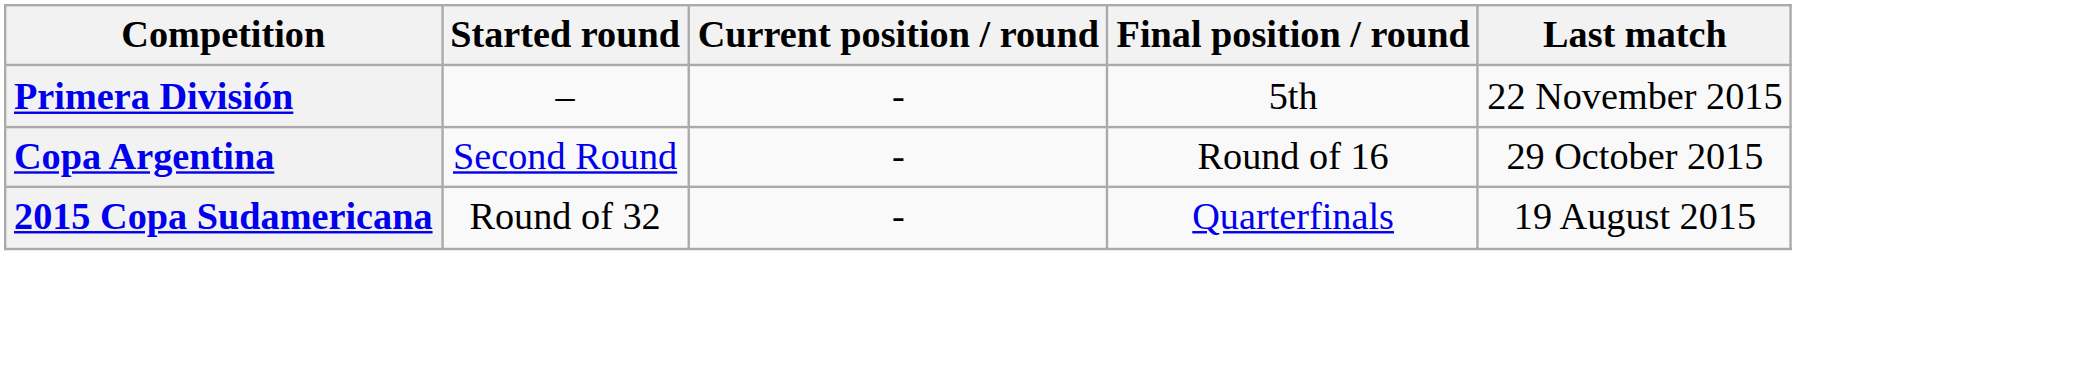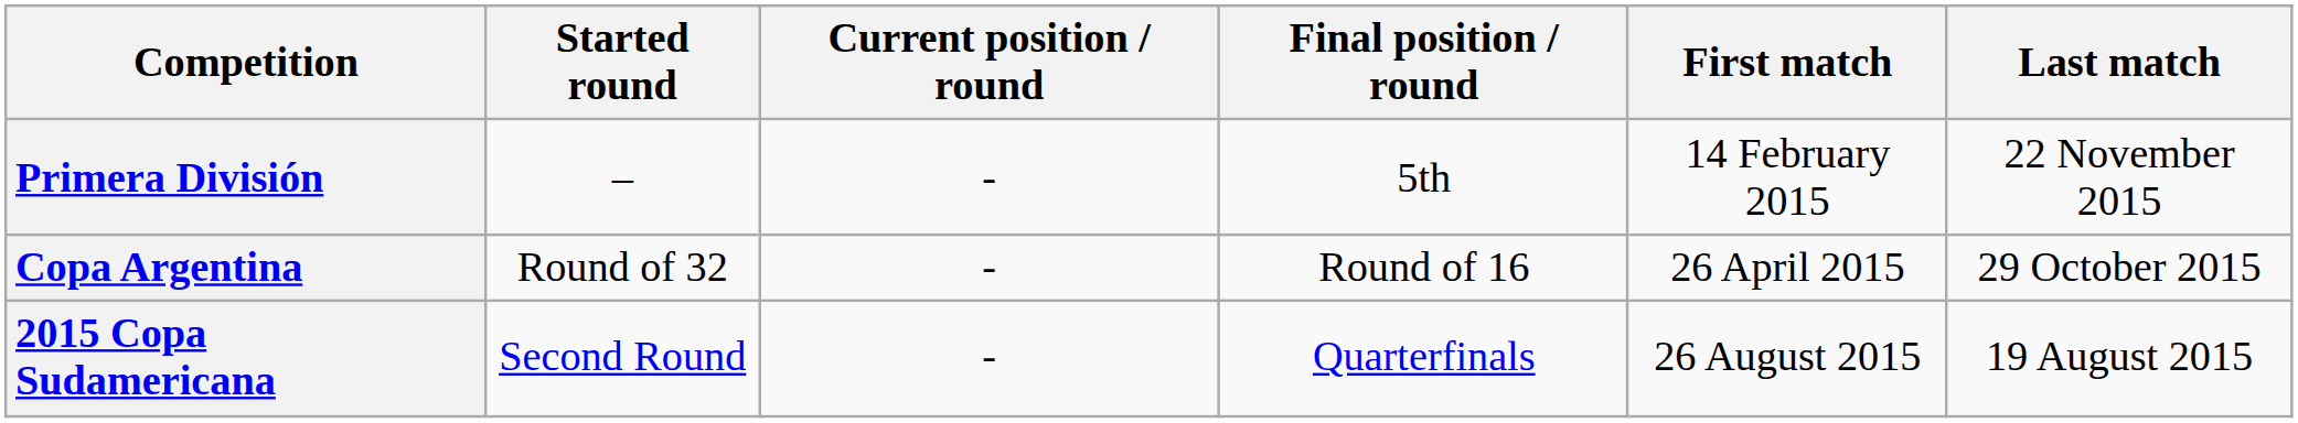 <table class="wikitable plainrowheaders" style="text-align:center;">
 <tr>
 <th scope=col>Competition</th>
 <th scope=col>Started round</th>
 <th scope=col>Current position / round</th>
 <th scope=col>Final position / round</th>
+<th scope=col>First match</th>
 <th scope=col>Last match</th>
 </tr>
 <tr>
 <th scope="row" style="text-align:left;"><a href='#'>Primera División</a></th>
 <td>–</td>
 <td>-</td>
 <td>5th</td>
+<td>14 February 2015</td>
 <td>22 November 2015</td>
 </tr>
 <tr>
 <th scope="row" style="text-align:left;"><a href='#'>Copa Argentina</a></th>
-<td><a href='#'>Second Round</a></td>
+<td>Round of 32</td>
 <td>-</td>
 <td>Round of 16</td>
+<td>26 April 2015</td>
 <td>29 October 2015</td>
 </tr>
 <tr>
 <th scope="row" style="text-align:left;"><a href='#'>2015 Copa Sudamericana</a></th>
-<td>Round of 32</td>
+<td><a href='#'>Second Round</a></td>
 <td>-</td>
 <td><a href='#'>Quarterfinals</a></td>
+<td>26 August 2015</td>
 <td>19 August 2015</td>
 </tr>
 </table>
